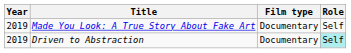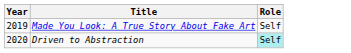 <table class="wikitable">
 <tr>
 <th>Year</th>
 <th>Title</th>
-<th>Film type</th>
 <th>Role</th>
 </tr>
 <tr>
 <td>2019</td>
 <td><em><a href='#'>Made You Look: A True Story About Fake Art</a></em></td>
-<td>Documentary</td>
 <td>Self</td>
 </tr>
 <tr>
-<td>2019</td>
+<td>2020</td>
 <td><em>Driven to Abstraction</em></td>
-<td>Documentary</td>
 <td style="background: paleturquoise;">Self</td>
 </tr>
 </table>
